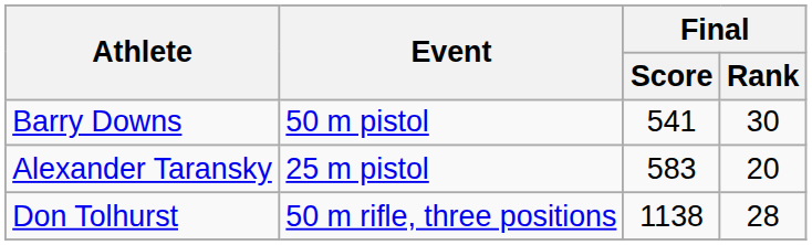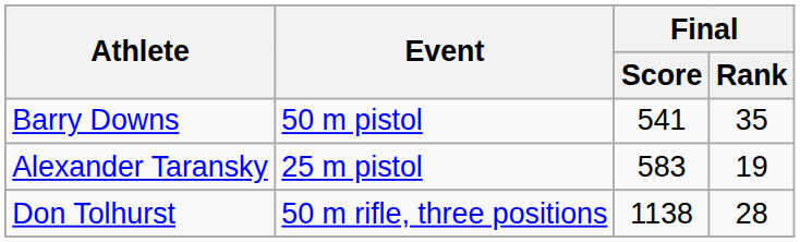 <table class="wikitable" style="font-size:90%">
 <tr>
 <th rowspan="2">Athlete</th>
 <th rowspan="2">Event</th>
 <th colspan="2">Final</th>
 </tr>
 <tr>
 <th>Score</th>
 <th>Rank</th>
 </tr>
 <tr>
 <td><a href='#'>Barry Downs</a></td>
 <td rowspan=1><a href='#'>50 m pistol</a></td>
 <td align="center">541</td>
-<td align="center">30</td>
+<td align="center">35</td>
 </tr>
 <tr>
 <td><a href='#'>Alexander Taransky</a></td>
 <td rowspan=1><a href='#'>25 m pistol</a></td>
 <td align="center">583</td>
-<td align="center">20</td>
+<td align="center">19</td>
 </tr>
 <tr>
 <td><a href='#'>Don Tolhurst</a></td>
 <td rowspan=1><a href='#'>50 m rifle, three positions</a></td>
 <td align="center">1138</td>
 <td align="center">28</td>
 </tr>
 </table>
